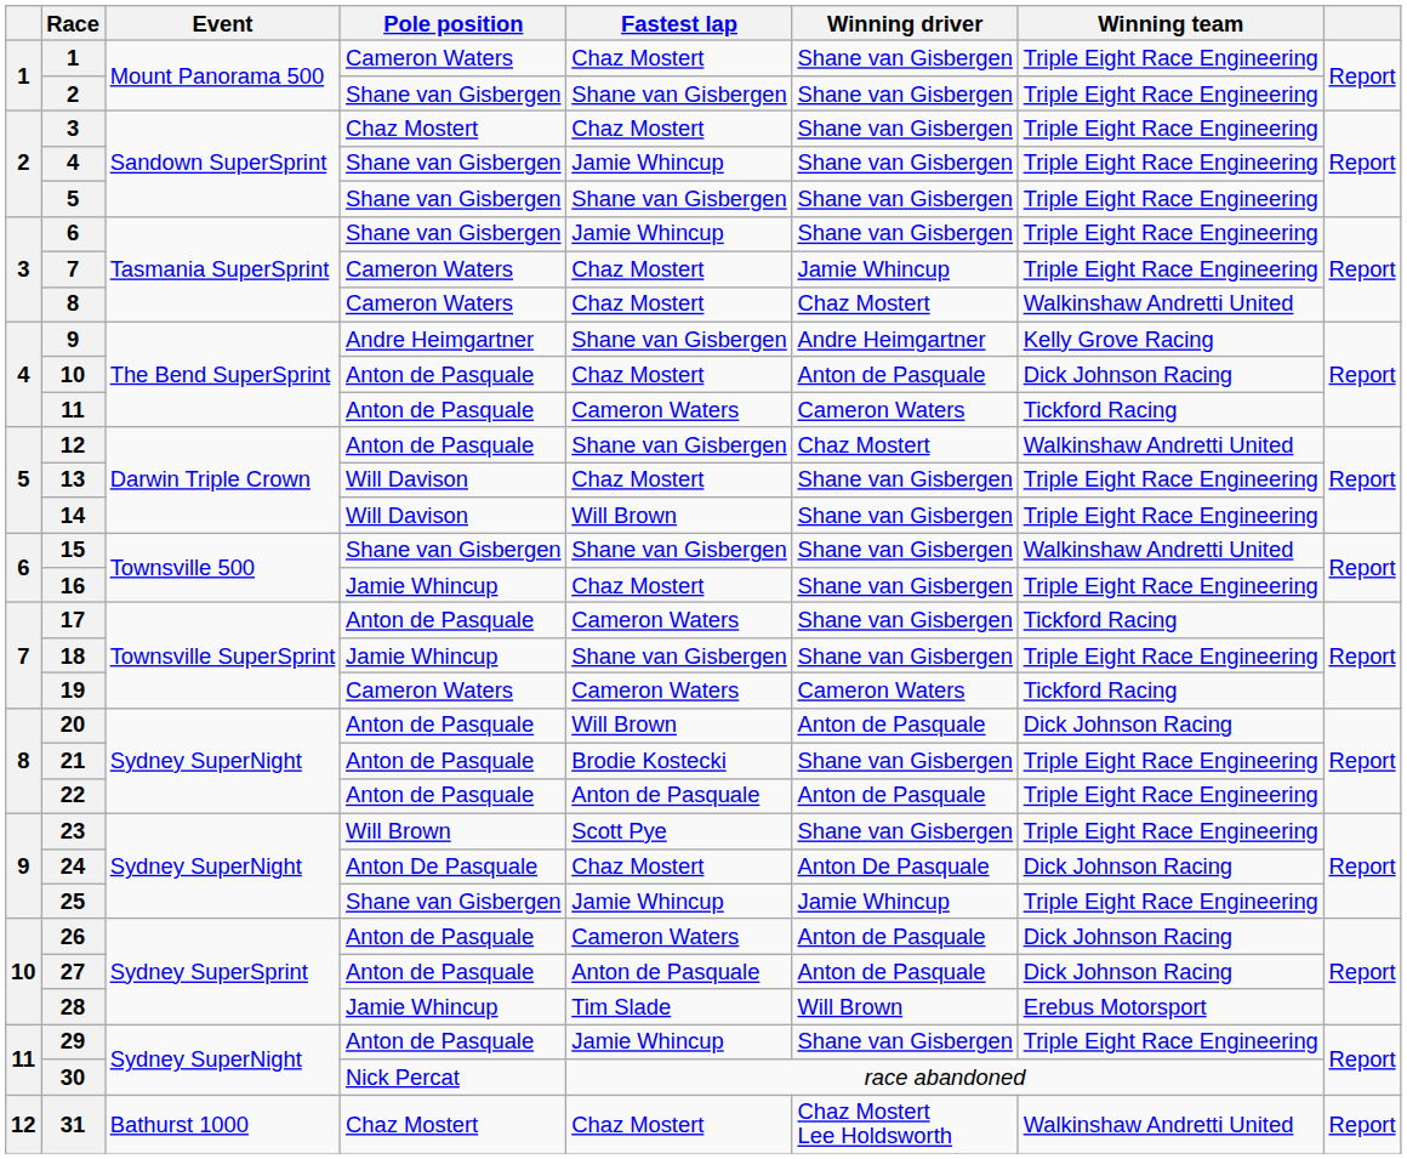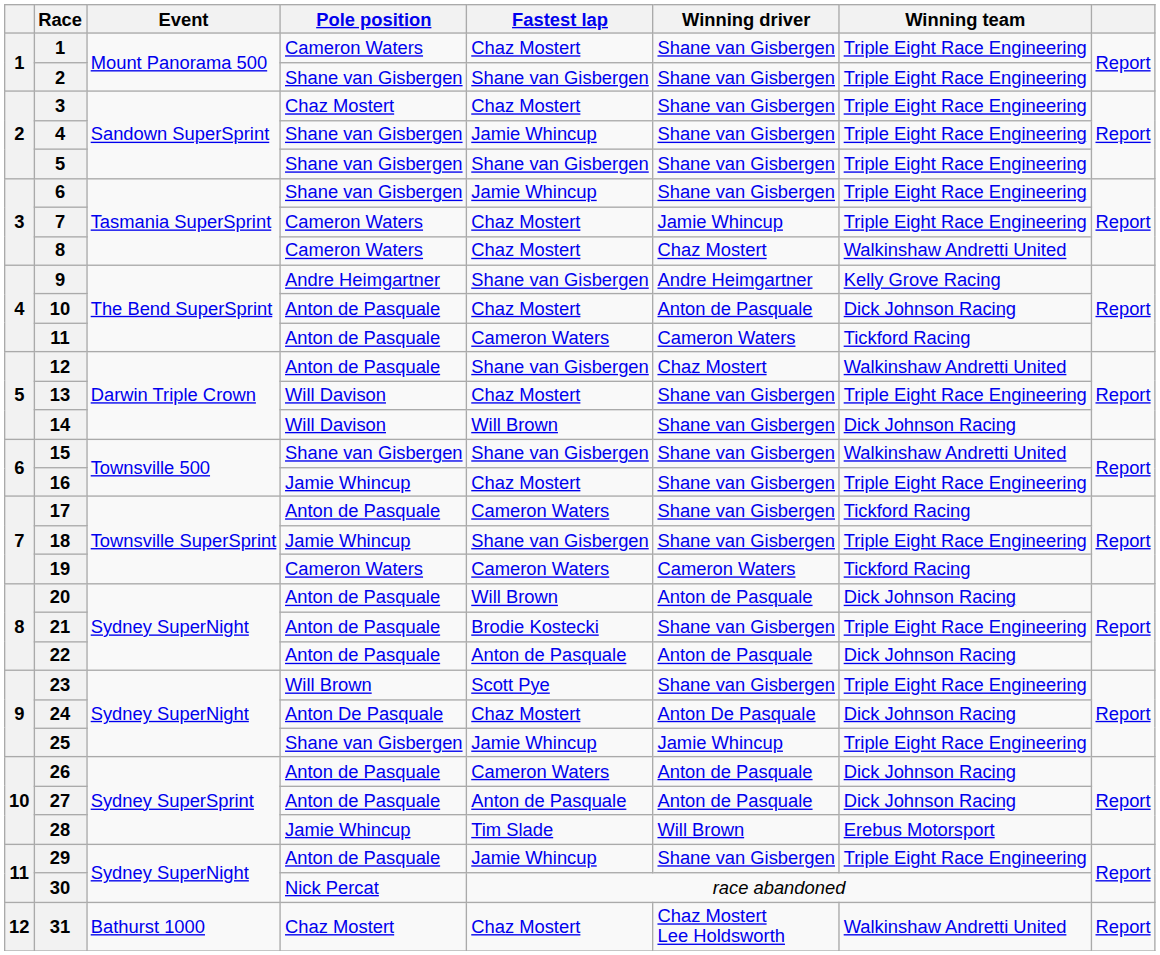 <table class="wikitable" style="font-size: 85%;">
 <tr>
 <th></th>
 <th>Race</th>
 <th>Event</th>
 <th><a href='#'>Pole position</a></th>
 <th><a href='#'>Fastest lap</a></th>
 <th>Winning driver</th>
 <th>Winning team</th>
 <th></th>
 </tr>
 <tr>
 <th rowspan=2>1</th>
 <th>1</th>
 <td rowspan=2><a href='#'>Mount Panorama 500</a></td>
 <td> <a href='#'>Cameron Waters</a></td>
 <td> <a href='#'>Chaz Mostert</a></td>
 <td> <a href='#'>Shane van Gisbergen</a></td>
 <td><a href='#'>Triple Eight Race Engineering</a></td>
 <td rowspan=2><a href='#'>Report</a></td>
 </tr>
 <tr>
 <th>2</th>
 <td> <a href='#'>Shane van Gisbergen</a></td>
 <td> <a href='#'>Shane van Gisbergen</a></td>
 <td> <a href='#'>Shane van Gisbergen</a></td>
 <td><a href='#'>Triple Eight Race Engineering</a></td>
 </tr>
 <tr>
 <th rowspan=3>2</th>
 <th>3</th>
 <td rowspan=3><a href='#'>Sandown SuperSprint</a></td>
 <td> <a href='#'>Chaz Mostert</a></td>
 <td> <a href='#'>Chaz Mostert</a></td>
 <td> <a href='#'>Shane van Gisbergen</a></td>
 <td><a href='#'>Triple Eight Race Engineering</a></td>
 <td rowspan=3><a href='#'>Report</a></td>
 </tr>
 <tr>
 <th>4</th>
 <td> <a href='#'>Shane van Gisbergen</a></td>
 <td> <a href='#'>Jamie Whincup</a></td>
 <td> <a href='#'>Shane van Gisbergen</a></td>
 <td><a href='#'>Triple Eight Race Engineering</a></td>
 </tr>
 <tr>
 <th>5</th>
 <td> <a href='#'>Shane van Gisbergen</a></td>
 <td> <a href='#'>Shane van Gisbergen</a></td>
 <td> <a href='#'>Shane van Gisbergen</a></td>
 <td><a href='#'>Triple Eight Race Engineering</a></td>
 </tr>
 <tr>
 <th rowspan=3>3</th>
 <th>6</th>
 <td rowspan=3><a href='#'>Tasmania SuperSprint</a></td>
 <td> <a href='#'>Shane van Gisbergen</a></td>
 <td> <a href='#'>Jamie Whincup</a></td>
 <td> <a href='#'>Shane van Gisbergen</a></td>
 <td><a href='#'>Triple Eight Race Engineering</a></td>
 <td rowspan=3><a href='#'>Report</a></td>
 </tr>
 <tr>
 <th>7</th>
 <td> <a href='#'>Cameron Waters</a></td>
 <td> <a href='#'>Chaz Mostert</a></td>
 <td> <a href='#'>Jamie Whincup</a></td>
 <td><a href='#'>Triple Eight Race Engineering</a></td>
 </tr>
 <tr>
 <th>8</th>
 <td> <a href='#'>Cameron Waters</a></td>
 <td> <a href='#'>Chaz Mostert</a></td>
 <td> <a href='#'>Chaz Mostert</a></td>
 <td><a href='#'>Walkinshaw Andretti United</a></td>
 </tr>
 <tr>
 <th rowspan=3>4</th>
 <th>9</th>
 <td rowspan=3><a href='#'>The Bend SuperSprint</a></td>
 <td> <a href='#'>Andre Heimgartner</a></td>
 <td> <a href='#'>Shane van Gisbergen</a></td>
 <td> <a href='#'>Andre Heimgartner</a></td>
 <td><a href='#'>Kelly Grove Racing</a></td>
 <td rowspan=3><a href='#'>Report</a></td>
 </tr>
 <tr>
 <th>10</th>
 <td> <a href='#'>Anton de Pasquale</a></td>
 <td> <a href='#'>Chaz Mostert</a></td>
 <td> <a href='#'>Anton de Pasquale</a></td>
 <td><a href='#'>Dick Johnson Racing</a></td>
 </tr>
 <tr>
 <th>11</th>
 <td> <a href='#'>Anton de Pasquale</a></td>
 <td> <a href='#'>Cameron Waters</a></td>
 <td> <a href='#'>Cameron Waters</a></td>
 <td><a href='#'>Tickford Racing</a></td>
 </tr>
 <tr>
 <th rowspan=3>5</th>
 <th>12</th>
 <td rowspan=3><a href='#'>Darwin Triple Crown</a></td>
 <td> <a href='#'>Anton de Pasquale</a></td>
 <td> <a href='#'>Shane van Gisbergen</a></td>
 <td> <a href='#'>Chaz Mostert</a></td>
 <td><a href='#'>Walkinshaw Andretti United</a></td>
 <td rowspan=3><a href='#'>Report</a></td>
 </tr>
 <tr>
 <th>13</th>
 <td> <a href='#'>Will Davison</a></td>
 <td> <a href='#'>Chaz Mostert</a></td>
 <td> <a href='#'>Shane van Gisbergen</a></td>
 <td><a href='#'>Triple Eight Race Engineering</a></td>
 </tr>
 <tr>
 <th>14</th>
 <td> <a href='#'>Will Davison</a></td>
 <td> <a href='#'>Will Brown</a></td>
 <td> <a href='#'>Shane van Gisbergen</a></td>
-<td><a href='#'>Triple Eight Race Engineering</a></td>
+<td><a href='#'>Dick Johnson Racing</a></td>
 </tr>
 <tr>
 <th rowspan=2>6</th>
 <th>15</th>
 <td rowspan=2><a href='#'>Townsville 500</a></td>
 <td> <a href='#'>Shane van Gisbergen</a></td>
 <td> <a href='#'>Shane van Gisbergen</a></td>
 <td> <a href='#'>Shane van Gisbergen</a></td>
 <td><a href='#'>Walkinshaw Andretti United</a></td>
 <td rowspan=2><a href='#'>Report</a></td>
 </tr>
 <tr>
 <th>16</th>
 <td> <a href='#'>Jamie Whincup</a></td>
 <td> <a href='#'>Chaz Mostert</a></td>
 <td> <a href='#'>Shane van Gisbergen</a></td>
 <td><a href='#'>Triple Eight Race Engineering</a></td>
 </tr>
 <tr>
 <th rowspan=3>7</th>
 <th>17</th>
 <td rowspan=3><a href='#'>Townsville SuperSprint</a></td>
 <td> <a href='#'>Anton de Pasquale</a></td>
 <td> <a href='#'>Cameron Waters</a></td>
 <td> <a href='#'>Shane van Gisbergen</a></td>
 <td><a href='#'>Tickford Racing</a></td>
 <td rowspan=3><a href='#'>Report</a></td>
 </tr>
 <tr>
 <th>18</th>
 <td> <a href='#'>Jamie Whincup</a></td>
 <td> <a href='#'>Shane van Gisbergen</a></td>
 <td> <a href='#'>Shane van Gisbergen</a></td>
 <td><a href='#'>Triple Eight Race Engineering</a></td>
 </tr>
 <tr>
 <th>19</th>
 <td> <a href='#'>Cameron Waters</a></td>
 <td> <a href='#'>Cameron Waters</a></td>
 <td> <a href='#'>Cameron Waters</a></td>
 <td><a href='#'>Tickford Racing</a></td>
 </tr>
 <tr>
 <th rowspan=3>8</th>
 <th>20</th>
 <td rowspan=3><a href='#'>Sydney SuperNight</a></td>
 <td> <a href='#'>Anton de Pasquale</a></td>
 <td> <a href='#'>Will Brown</a></td>
 <td> <a href='#'>Anton de Pasquale</a></td>
 <td><a href='#'>Dick Johnson Racing</a></td>
 <td rowspan=3><a href='#'>Report</a></td>
 </tr>
 <tr>
 <th>21</th>
 <td> <a href='#'>Anton de Pasquale</a></td>
 <td> <a href='#'>Brodie Kostecki</a></td>
 <td> <a href='#'>Shane van Gisbergen</a></td>
 <td><a href='#'>Triple Eight Race Engineering</a></td>
 </tr>
 <tr>
 <th>22</th>
 <td> <a href='#'>Anton de Pasquale</a></td>
 <td> <a href='#'>Anton de Pasquale</a></td>
 <td> <a href='#'>Anton de Pasquale</a></td>
-<td><a href='#'>Triple Eight Race Engineering</a></td>
+<td><a href='#'>Dick Johnson Racing</a></td>
 </tr>
 <tr>
 <th rowspan=3>9</th>
 <th>23</th>
 <td rowspan=3><a href='#'>Sydney SuperNight</a></td>
 <td> <a href='#'>Will Brown</a></td>
 <td> <a href='#'>Scott Pye</a></td>
 <td> <a href='#'>Shane van Gisbergen</a></td>
 <td><a href='#'>Triple Eight Race Engineering</a></td>
 <td rowspan=3><a href='#'>Report</a></td>
 </tr>
 <tr>
 <th>24</th>
 <td> <a href='#'>Anton De Pasquale</a></td>
 <td> <a href='#'>Chaz Mostert</a></td>
 <td> <a href='#'>Anton De Pasquale</a></td>
 <td><a href='#'>Dick Johnson Racing</a></td>
 </tr>
 <tr>
 <th>25</th>
 <td> <a href='#'>Shane van Gisbergen</a></td>
 <td> <a href='#'>Jamie Whincup</a></td>
 <td> <a href='#'>Jamie Whincup</a></td>
 <td><a href='#'>Triple Eight Race Engineering</a></td>
 </tr>
 <tr>
 <th rowspan=3>10</th>
 <th>26</th>
 <td rowspan=3><a href='#'>Sydney SuperSprint</a></td>
 <td> <a href='#'>Anton de Pasquale</a></td>
 <td> <a href='#'>Cameron Waters</a></td>
 <td> <a href='#'>Anton de Pasquale</a></td>
 <td><a href='#'>Dick Johnson Racing</a></td>
 <td rowspan=3><a href='#'>Report</a></td>
 </tr>
 <tr>
 <th>27</th>
 <td> <a href='#'>Anton de Pasquale</a></td>
 <td> <a href='#'>Anton de Pasquale</a></td>
 <td> <a href='#'>Anton de Pasquale</a></td>
 <td><a href='#'>Dick Johnson Racing</a></td>
 </tr>
 <tr>
 <th>28</th>
 <td> <a href='#'>Jamie Whincup</a></td>
 <td> <a href='#'>Tim Slade</a></td>
 <td> <a href='#'>Will Brown</a></td>
 <td><a href='#'>Erebus Motorsport</a></td>
 </tr>
 <tr>
 <th rowspan=2>11</th>
 <th>29</th>
 <td rowspan=2><a href='#'>Sydney SuperNight</a></td>
 <td> <a href='#'>Anton de Pasquale</a></td>
 <td> <a href='#'>Jamie Whincup</a></td>
 <td> <a href='#'>Shane van Gisbergen</a></td>
 <td><a href='#'>Triple Eight Race Engineering</a></td>
 <td rowspan=2><a href='#'>Report</a></td>
 </tr>
 <tr>
 <th>30</th>
 <td> <a href='#'>Nick Percat</a></td>
 <td colspan=3 align=center><em>race abandoned</em></td>
 </tr>
 <tr>
 <th>12</th>
 <th>31</th>
 <td><a href='#'>Bathurst 1000</a></td>
 <td> <a href='#'>Chaz Mostert</a></td>
 <td> <a href='#'>Chaz Mostert</a></td>
 <td> <a href='#'>Chaz Mostert</a><br> <a href='#'>Lee Holdsworth</a></td>
 <td><a href='#'>Walkinshaw Andretti United</a></td>
 <td><a href='#'>Report</a></td>
 </tr>
 </table>
